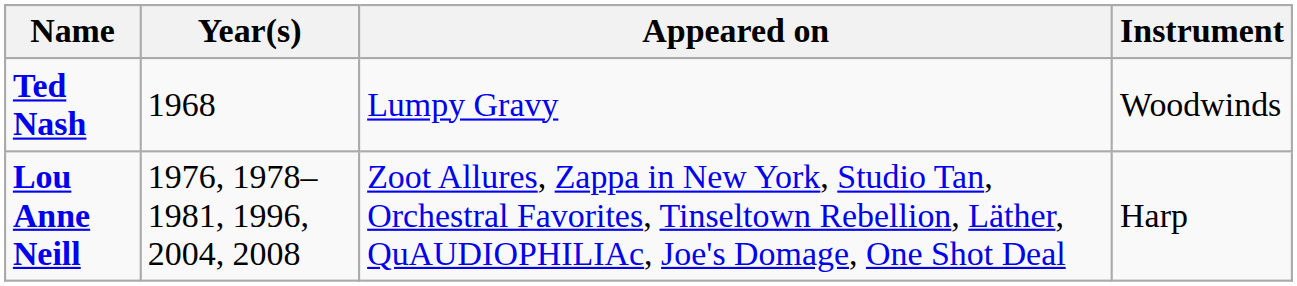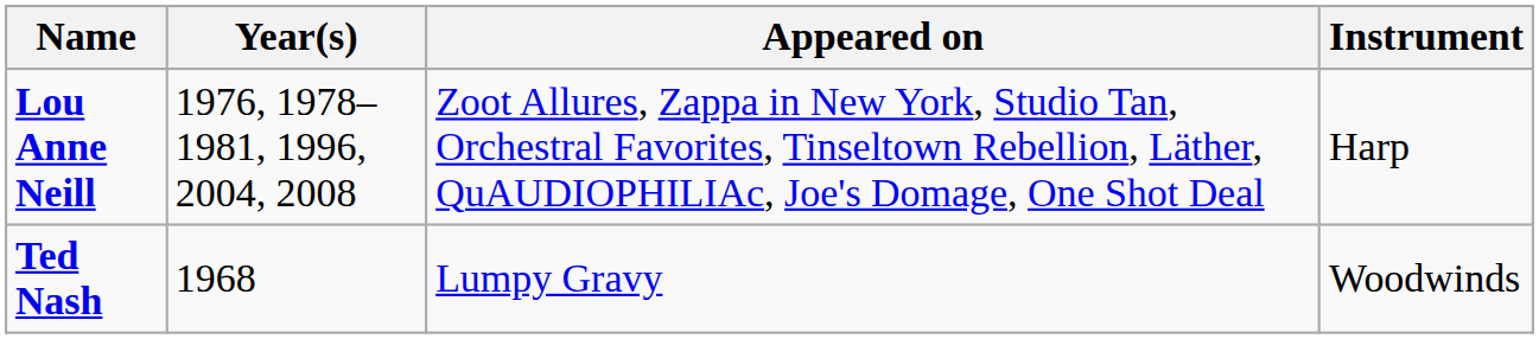 <table class="wikitable">
 <tr>
 <th>Name</th>
 <th>Year(s)</th>
 <th>Appeared on</th>
 <th>Instrument</th>
 </tr>
 <tr>
+<td><strong><a href='#'>Lou Anne Neill</a></strong></td>
+<td>1976, 1978–1981, 1996, 2004, 2008</td>
+<td><a href='#'>Zoot Allures</a>, <a href='#'>Zappa in New York</a>, <a href='#'>Studio Tan</a>, <a href='#'>Orchestral Favorites</a>, <a href='#'>Tinseltown Rebellion</a>, <a href='#'>Läther</a>, <a href='#'>QuAUDIOPHILIAc</a>, <a href='#'>Joe's Domage</a>, <a href='#'>One Shot Deal</a></td>
+<td>Harp</td>
+</tr>
+<tr>
 <td><strong><a href='#'>Ted Nash</a></strong></td>
 <td>1968</td>
 <td><a href='#'>Lumpy Gravy</a></td>
 <td>Woodwinds</td>
 </tr>
-<tr>
-<td><strong><a href='#'>Lou Anne Neill</a></strong></td>
-<td>1976, 1978–1981, 1996, 2004, 2008</td>
-<td><a href='#'>Zoot Allures</a>, <a href='#'>Zappa in New York</a>, <a href='#'>Studio Tan</a>, <a href='#'>Orchestral Favorites</a>, <a href='#'>Tinseltown Rebellion</a>, <a href='#'>Läther</a>, <a href='#'>QuAUDIOPHILIAc</a>, <a href='#'>Joe's Domage</a>, <a href='#'>One Shot Deal</a></td>
-<td>Harp</td>
-</tr>
 </table>
